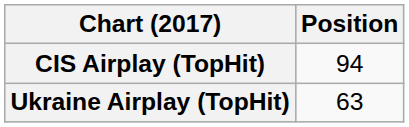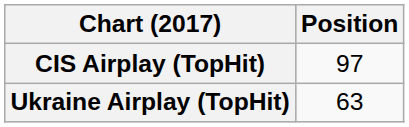 <table class="wikitable sortable plainrowheaders" style="text-align:center">
 <tr>
 <th scope="col">Chart (2017)</th>
 <th scope="col">Position</th>
 </tr>
 <tr>
 <th scope="row">CIS Airplay (TopHit)</th>
-<td>94</td>
+<td>97</td>
 </tr>
 <tr>
 <th scope="row">Ukraine Airplay (TopHit)</th>
 <td>63</td>
 </tr>
 </table>
